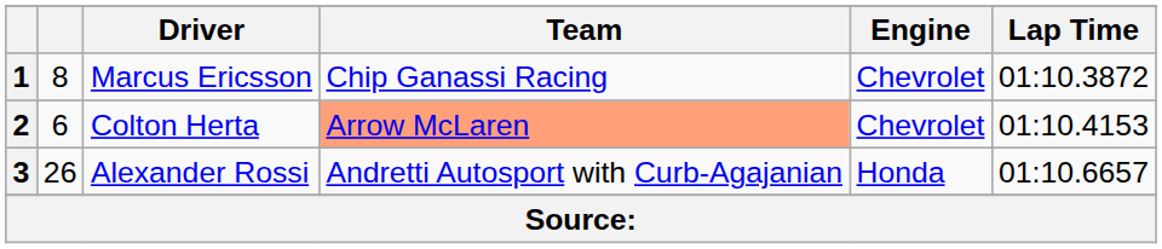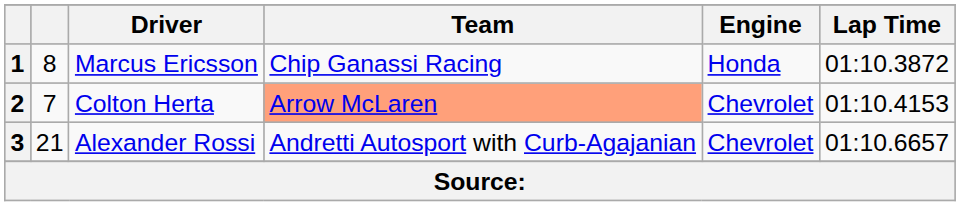 <table class="wikitable" style="font-size:95%;">
 <tr>
 </tr>
 <tr>
 <th></th>
 <th></th>
 <th>Driver</th>
 <th>Team</th>
 <th>Engine</th>
 <th>Lap Time</th>
 </tr>
 <tr>
 <th>1</th>
 <td align="center">8</td>
 <td> <a href='#'>Marcus Ericsson</a></td>
 <td><a href='#'>Chip Ganassi Racing</a></td>
-<td><a href='#'>Chevrolet</a></td>
+<td><a href='#'>Honda</a></td>
 <td>01:10.3872</td>
 </tr>
 <tr>
 <th>2</th>
-<td align="center">6</td>
+<td align="center">7</td>
 <td> <a href='#'>Colton Herta</a> <strong></strong></td>
 <td style="background: lightsalmon;"><a href='#'>Arrow McLaren</a></td>
 <td><a href='#'>Chevrolet</a></td>
 <td>01:10.4153</td>
 </tr>
 <tr>
 <th>3</th>
-<td align="center">26</td>
+<td align="center">21</td>
 <td> <a href='#'>Alexander Rossi</a> <strong></strong></td>
 <td><a href='#'>Andretti Autosport</a> with <a href='#'>Curb-Agajanian</a></td>
-<td><a href='#'>Honda</a></td>
+<td><a href='#'>Chevrolet</a></td>
 <td>01:10.6657</td>
 </tr>
 <tr>
 </tr>
 <tr class="sortbottom">
 <th colspan="6">Source:</th>
 </tr>
 </table>
